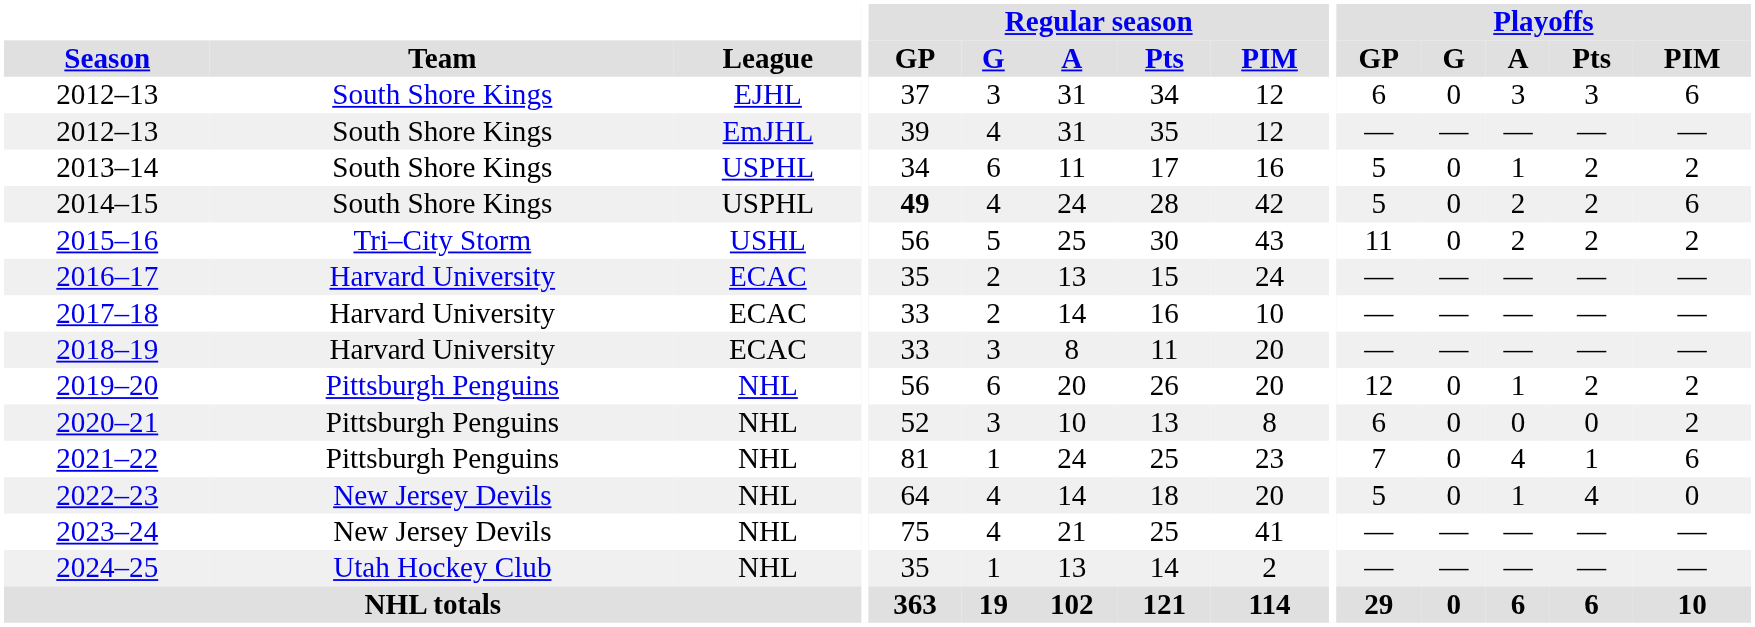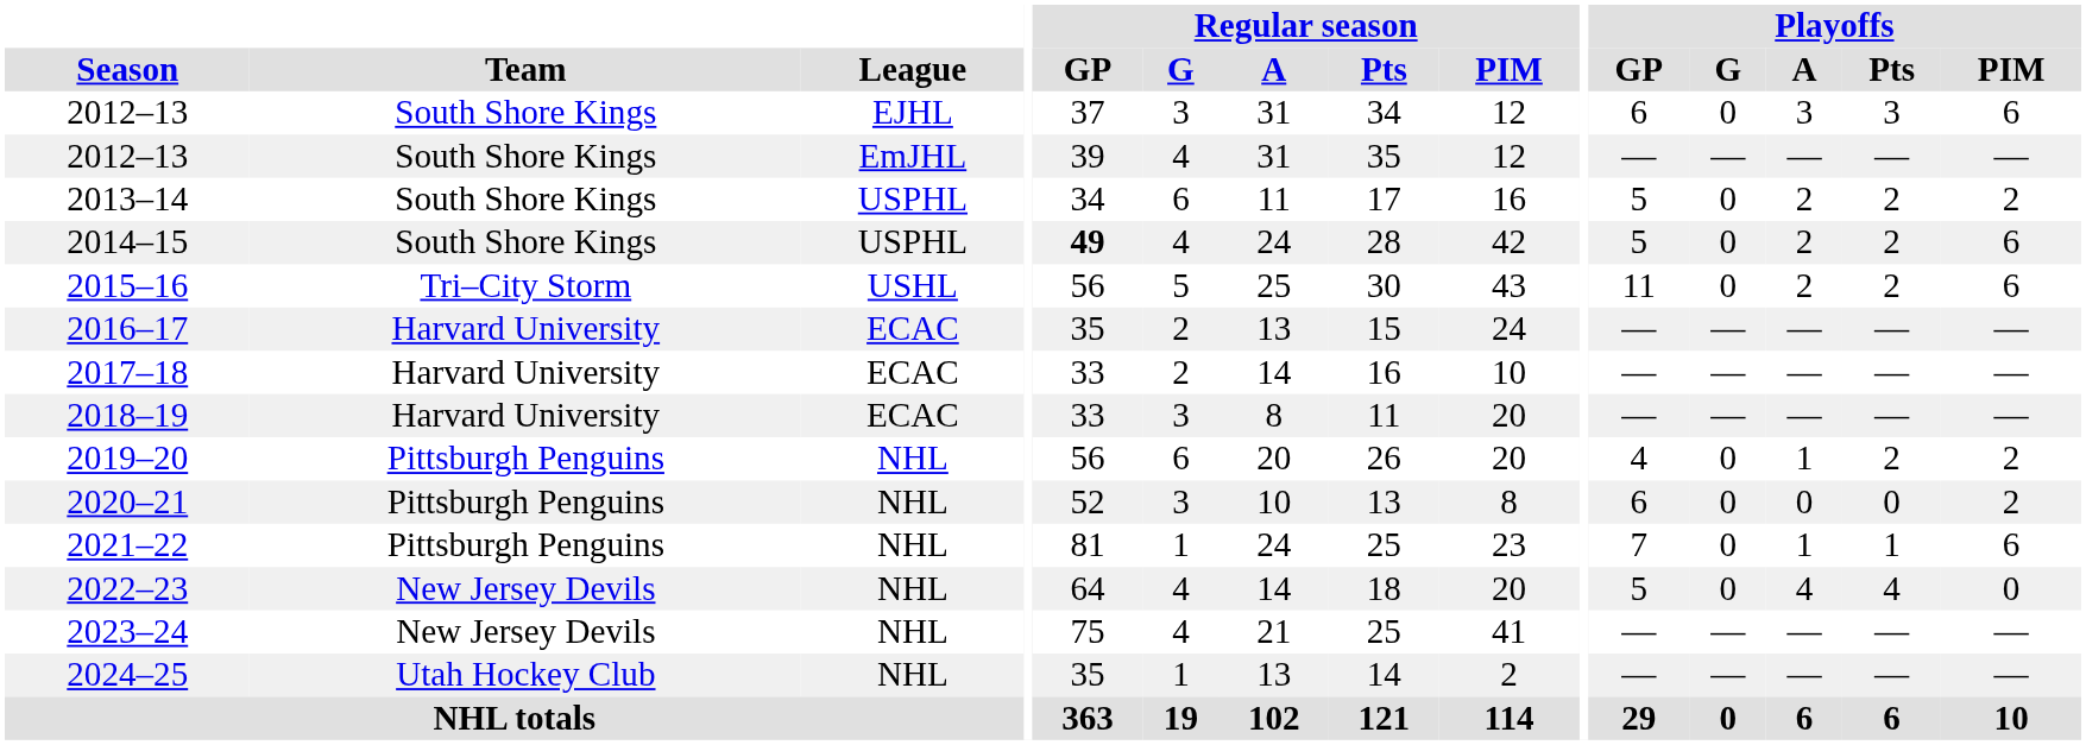 <table border="0" cellpadding="1" cellspacing="0" style="text-align:center; width:60em">
 <tr bgcolor="#e0e0e0">
 <th colspan="3" bgcolor="#ffffff"></th>
 <th rowspan="99" bgcolor="#ffffff"></th>
 <th colspan="5"><a href='#'>Regular season</a></th>
 <th rowspan="99" bgcolor="#ffffff"></th>
 <th colspan="5"><a href='#'>Playoffs</a></th>
 </tr>
 <tr bgcolor="#e0e0e0">
 <th><a href='#'>Season</a></th>
 <th>Team</th>
 <th>League</th>
 <th>GP</th>
 <th><a href='#'>G</a></th>
 <th><a href='#'>A</a></th>
 <th><a href='#'>Pts</a></th>
 <th><a href='#'>PIM</a></th>
 <th>GP</th>
 <th>G</th>
 <th>A</th>
 <th>Pts</th>
 <th>PIM</th>
 </tr>
 <tr>
 <td>2012–13</td>
 <td><a href='#'>South Shore Kings</a></td>
 <td><a href='#'>EJHL</a></td>
 <td>37</td>
 <td>3</td>
 <td>31</td>
 <td>34</td>
 <td>12</td>
 <td>6</td>
 <td>0</td>
 <td>3</td>
 <td>3</td>
 <td>6</td>
 </tr>
 <tr bgcolor="#f0f0f0">
 <td>2012–13</td>
 <td>South Shore Kings</td>
 <td><a href='#'>EmJHL</a></td>
 <td>39</td>
 <td>4</td>
 <td>31</td>
 <td>35</td>
 <td>12</td>
 <td>—</td>
 <td>—</td>
 <td>—</td>
 <td>—</td>
 <td>—</td>
 </tr>
 <tr>
 <td>2013–14</td>
 <td>South Shore Kings</td>
 <td><a href='#'>USPHL</a></td>
 <td>34</td>
 <td>6</td>
 <td>11</td>
 <td>17</td>
 <td>16</td>
 <td>5</td>
 <td>0</td>
-<td>1</td>
+<td>2</td>
 <td>2</td>
 <td>2</td>
 </tr>
 <tr bgcolor="#f0f0f0">
 <td>2014–15</td>
 <td>South Shore Kings</td>
 <td>USPHL</td>
 <td><strong>49</strong></td>
 <td>4</td>
 <td>24</td>
 <td>28</td>
 <td>42</td>
 <td>5</td>
 <td>0</td>
 <td>2</td>
 <td>2</td>
 <td>6</td>
 </tr>
 <tr>
 <td><a href='#'>2015–16</a></td>
 <td><a href='#'>Tri–City Storm</a></td>
 <td><a href='#'>USHL</a></td>
 <td>56</td>
 <td>5</td>
 <td>25</td>
 <td>30</td>
 <td>43</td>
 <td>11</td>
 <td>0</td>
 <td>2</td>
 <td>2</td>
-<td>2</td>
+<td>6</td>
 </tr>
 <tr bgcolor="#f0f0f0">
 <td><a href='#'>2016–17</a></td>
 <td><a href='#'>Harvard University</a></td>
 <td><a href='#'>ECAC</a></td>
 <td>35</td>
 <td>2</td>
 <td>13</td>
 <td>15</td>
 <td>24</td>
 <td>—</td>
 <td>—</td>
 <td>—</td>
 <td>—</td>
 <td>—</td>
 </tr>
 <tr>
 <td><a href='#'>2017–18</a></td>
 <td>Harvard University</td>
 <td>ECAC</td>
 <td>33</td>
 <td>2</td>
 <td>14</td>
 <td>16</td>
 <td>10</td>
 <td>—</td>
 <td>—</td>
 <td>—</td>
 <td>—</td>
 <td>—</td>
 </tr>
 <tr bgcolor="#f0f0f0">
 <td><a href='#'>2018–19</a></td>
 <td>Harvard University</td>
 <td>ECAC</td>
 <td>33</td>
 <td>3</td>
 <td>8</td>
 <td>11</td>
 <td>20</td>
 <td>—</td>
 <td>—</td>
 <td>—</td>
 <td>—</td>
 <td>—</td>
 </tr>
 <tr>
 <td><a href='#'>2019–20</a></td>
 <td><a href='#'>Pittsburgh Penguins</a></td>
 <td><a href='#'>NHL</a></td>
 <td>56</td>
 <td>6</td>
 <td>20</td>
 <td>26</td>
 <td>20</td>
-<td>12</td>
+<td>4</td>
 <td>0</td>
 <td>1</td>
 <td>2</td>
 <td>2</td>
 </tr>
 <tr bgcolor="#f0f0f0">
 <td><a href='#'>2020–21</a></td>
 <td>Pittsburgh Penguins</td>
 <td>NHL</td>
 <td>52</td>
 <td>3</td>
 <td>10</td>
 <td>13</td>
 <td>8</td>
 <td>6</td>
 <td>0</td>
 <td>0</td>
 <td>0</td>
 <td>2</td>
 </tr>
 <tr>
 <td><a href='#'>2021–22</a></td>
 <td>Pittsburgh Penguins</td>
 <td>NHL</td>
 <td>81</td>
 <td>1</td>
 <td>24</td>
 <td>25</td>
 <td>23</td>
 <td>7</td>
 <td>0</td>
-<td>4</td>
+<td>1</td>
 <td>1</td>
 <td>6</td>
 </tr>
 <tr bgcolor="#f0f0f0">
 <td><a href='#'>2022–23</a></td>
 <td><a href='#'>New Jersey Devils</a></td>
 <td>NHL</td>
 <td>64</td>
 <td>4</td>
 <td>14</td>
 <td>18</td>
 <td>20</td>
 <td>5</td>
 <td>0</td>
-<td>1</td>
+<td>4</td>
 <td>4</td>
 <td>0</td>
 </tr>
 <tr>
 <td><a href='#'>2023–24</a></td>
 <td>New Jersey Devils</td>
 <td>NHL</td>
 <td>75</td>
 <td>4</td>
 <td>21</td>
 <td>25</td>
 <td>41</td>
 <td>—</td>
 <td>—</td>
 <td>—</td>
 <td>—</td>
 <td>—</td>
 </tr>
 <tr bgcolor="#f0f0f0">
 <td><a href='#'>2024–25</a></td>
 <td><a href='#'>Utah Hockey Club</a></td>
 <td>NHL</td>
 <td>35</td>
 <td>1</td>
 <td>13</td>
 <td>14</td>
 <td>2</td>
 <td>—</td>
 <td>—</td>
 <td>—</td>
 <td>—</td>
 <td>—</td>
 </tr>
 <tr bgcolor="#e0e0e0">
 <th colspan="3">NHL totals</th>
 <th>363</th>
 <th>19</th>
 <th>102</th>
 <th>121</th>
 <th>114</th>
 <th>29</th>
 <th>0</th>
 <th>6</th>
 <th>6</th>
 <th>10</th>
 </tr>
 </table>
